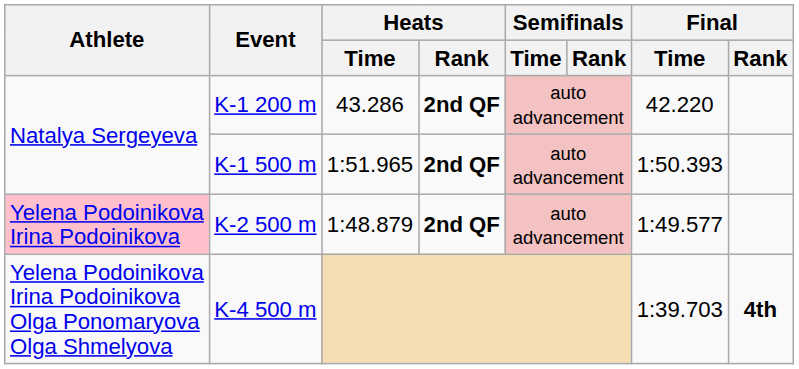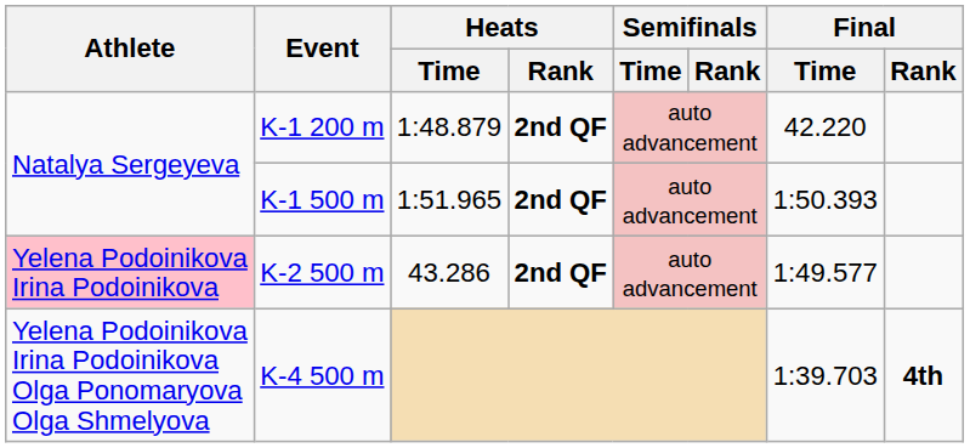 <table class=wikitable style="font-size:90%">
 <tr>
 <th rowspan=2>Athlete</th>
 <th rowspan=2>Event</th>
 <th colspan=2>Heats</th>
 <th colspan=2>Semifinals</th>
 <th colspan=2>Final</th>
 </tr>
 <tr>
 <th>Time</th>
 <th>Rank</th>
 <th>Time</th>
 <th>Rank</th>
 <th>Time</th>
 <th>Rank</th>
 </tr>
 <tr>
 <td rowspan=2><a href='#'>Natalya Sergeyeva</a></td>
 <td><a href='#'>K-1 200 m</a></td>
-<td align=center>43.286</td>
+<td align=center>1:48.879</td>
 <td align=center><strong>2nd QF</strong></td>
 <td colspan="2" style="text-align:center; background:#f4c2c2;"><small>auto<br>advancement</small></td>
 <td align=center>42.220</td>
 <td align=center></td>
 </tr>
 <tr>
 <td><a href='#'>K-1 500 m</a></td>
 <td align=center>1:51.965</td>
 <td align=center><strong>2nd QF</strong></td>
 <td colspan="2" style="text-align:center; background:#f4c2c2;"><small>auto<br>advancement</small></td>
 <td align=center>1:50.393</td>
 <td align=center></td>
 </tr>
 <tr>
 <td style="background: pink;"><a href='#'>Yelena Podoinikova</a><br><a href='#'>Irina Podoinikova</a></td>
 <td><a href='#'>K-2 500 m</a></td>
-<td align=center>1:48.879</td>
+<td align=center>43.286</td>
 <td align=center><strong>2nd QF</strong></td>
 <td colspan="2" style="text-align:center; background:#f4c2c2;"><small>auto<br>advancement</small></td>
 <td align=center>1:49.577</td>
 <td align=center></td>
 </tr>
 <tr>
 <td><a href='#'>Yelena Podoinikova</a><br><a href='#'>Irina Podoinikova</a><br><a href='#'>Olga Ponomaryova</a><br><a href='#'>Olga Shmelyova</a></td>
 <td><a href='#'>K-4 500 m</a></td>
 <td style="background:wheat;" colspan=4></td>
 <td align=center>1:39.703</td>
 <td align=center><strong>4th</strong></td>
 </tr>
 </table>
